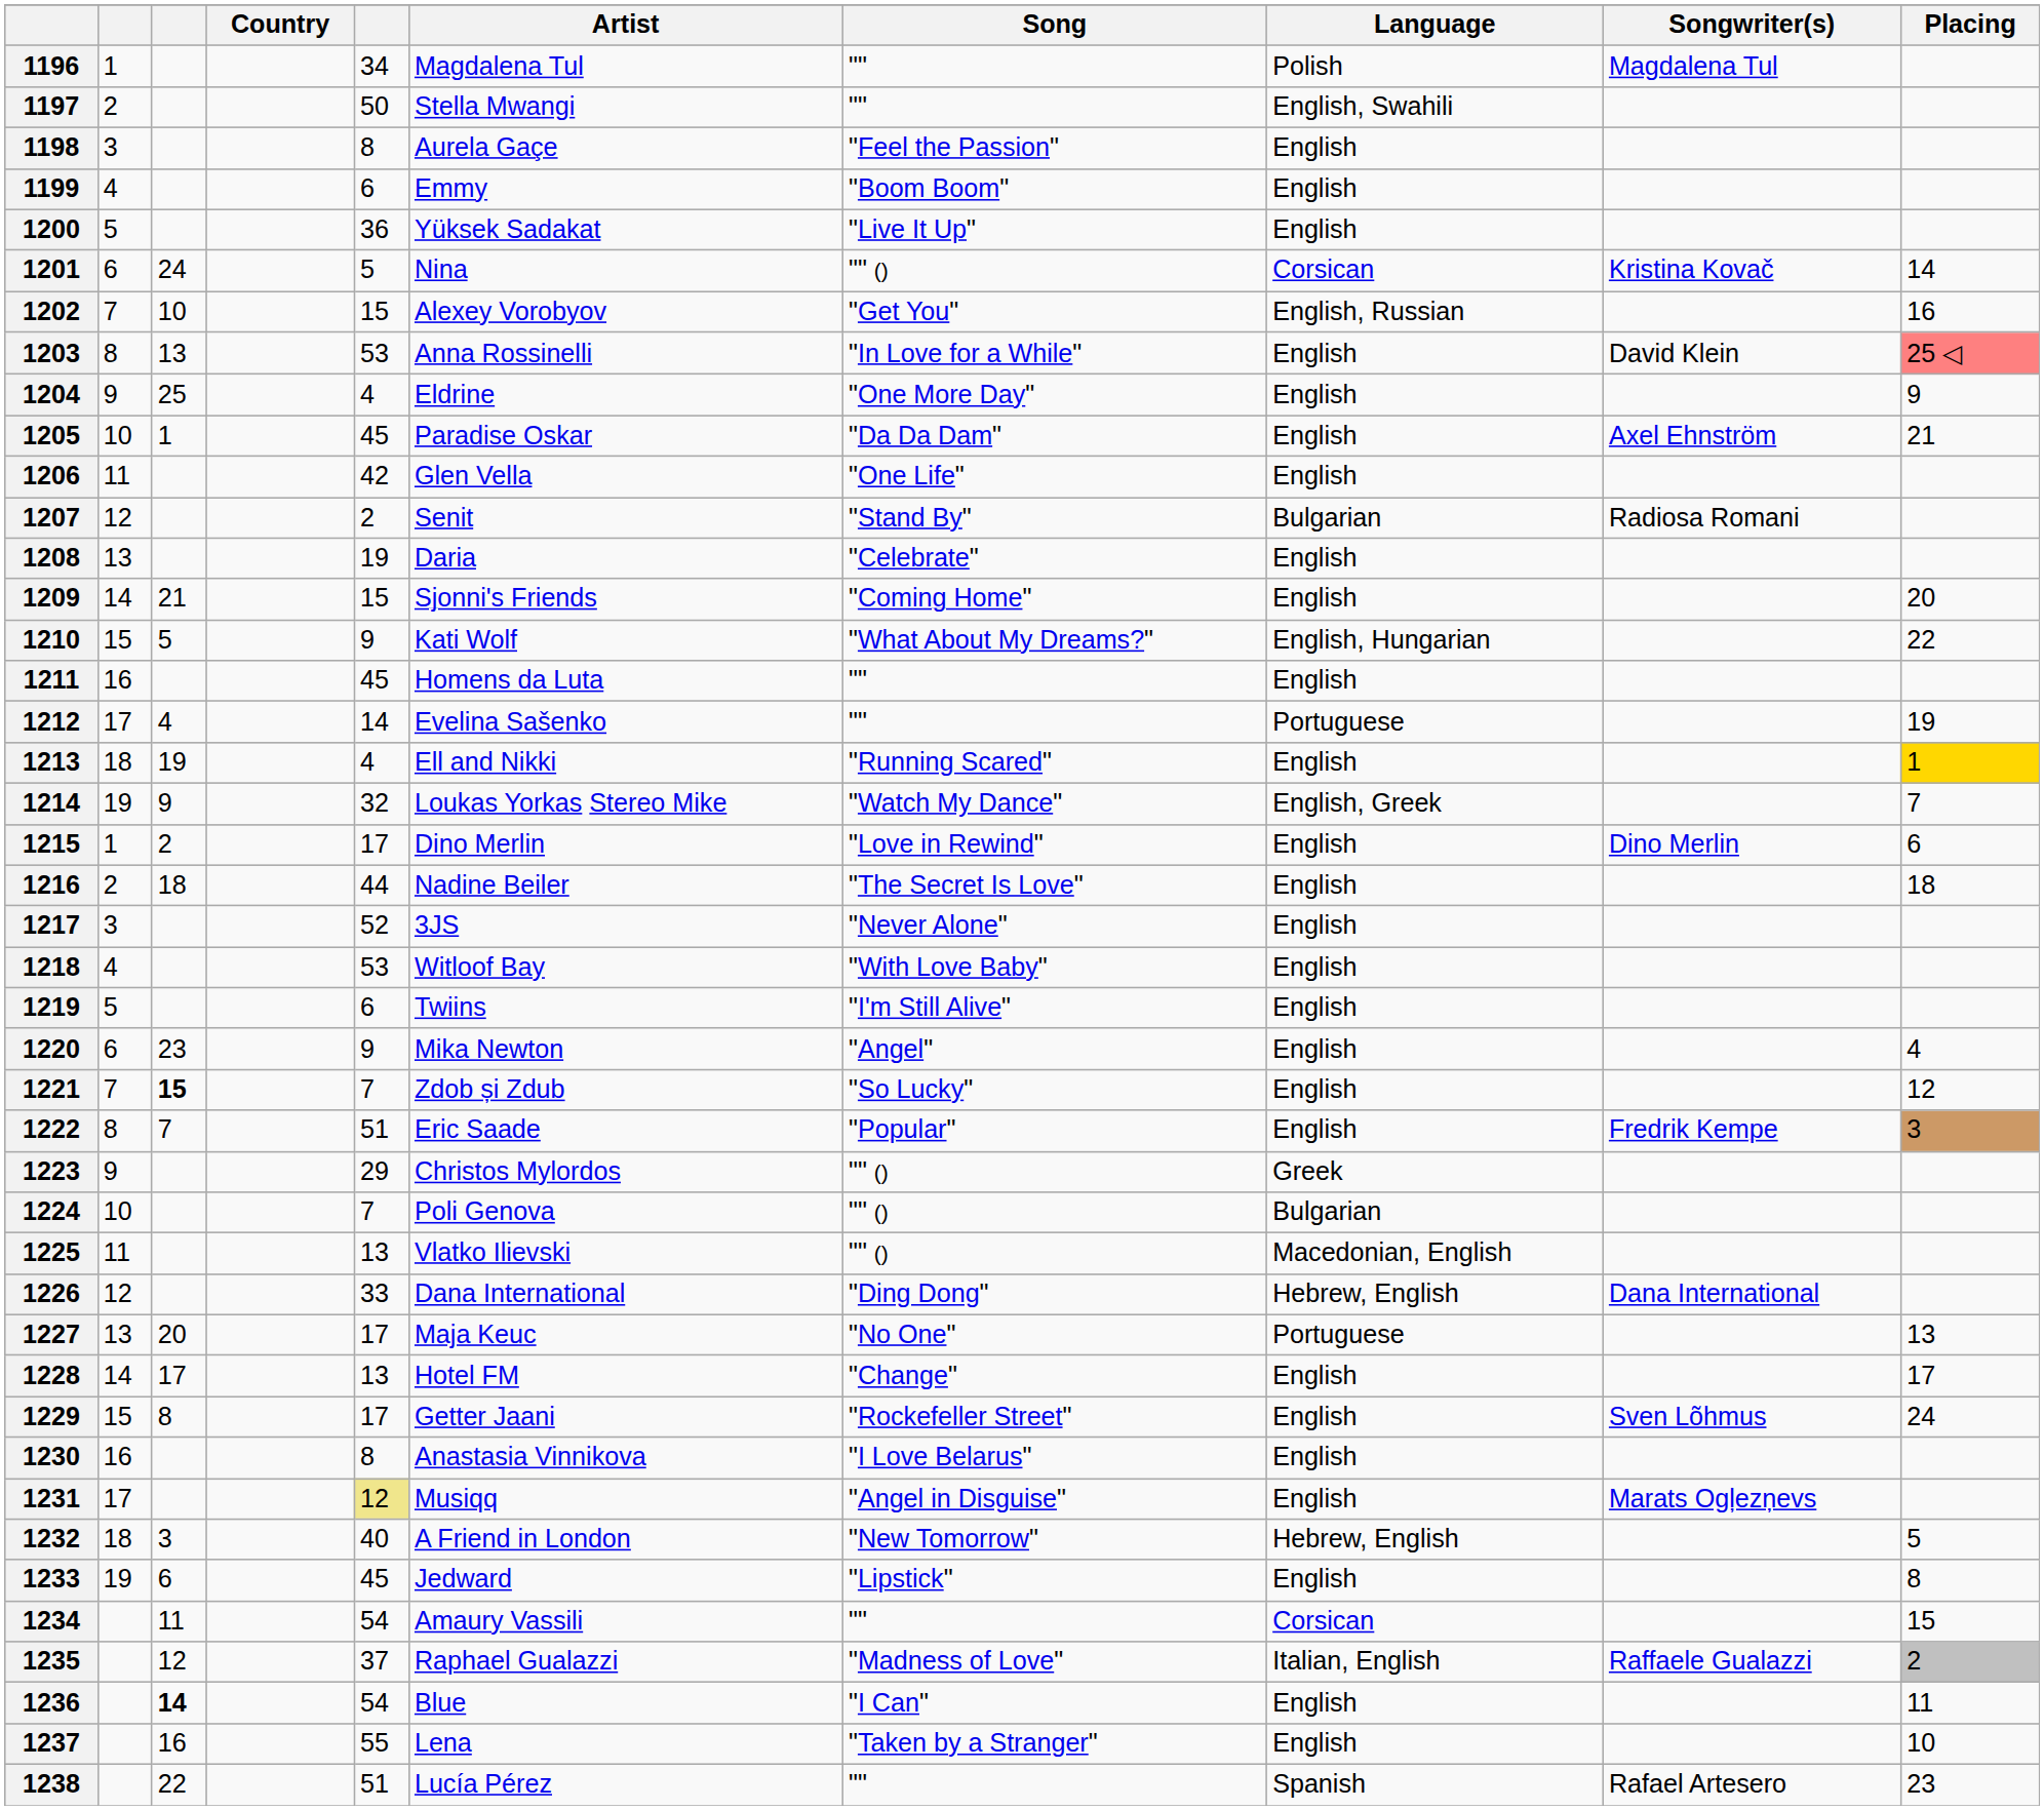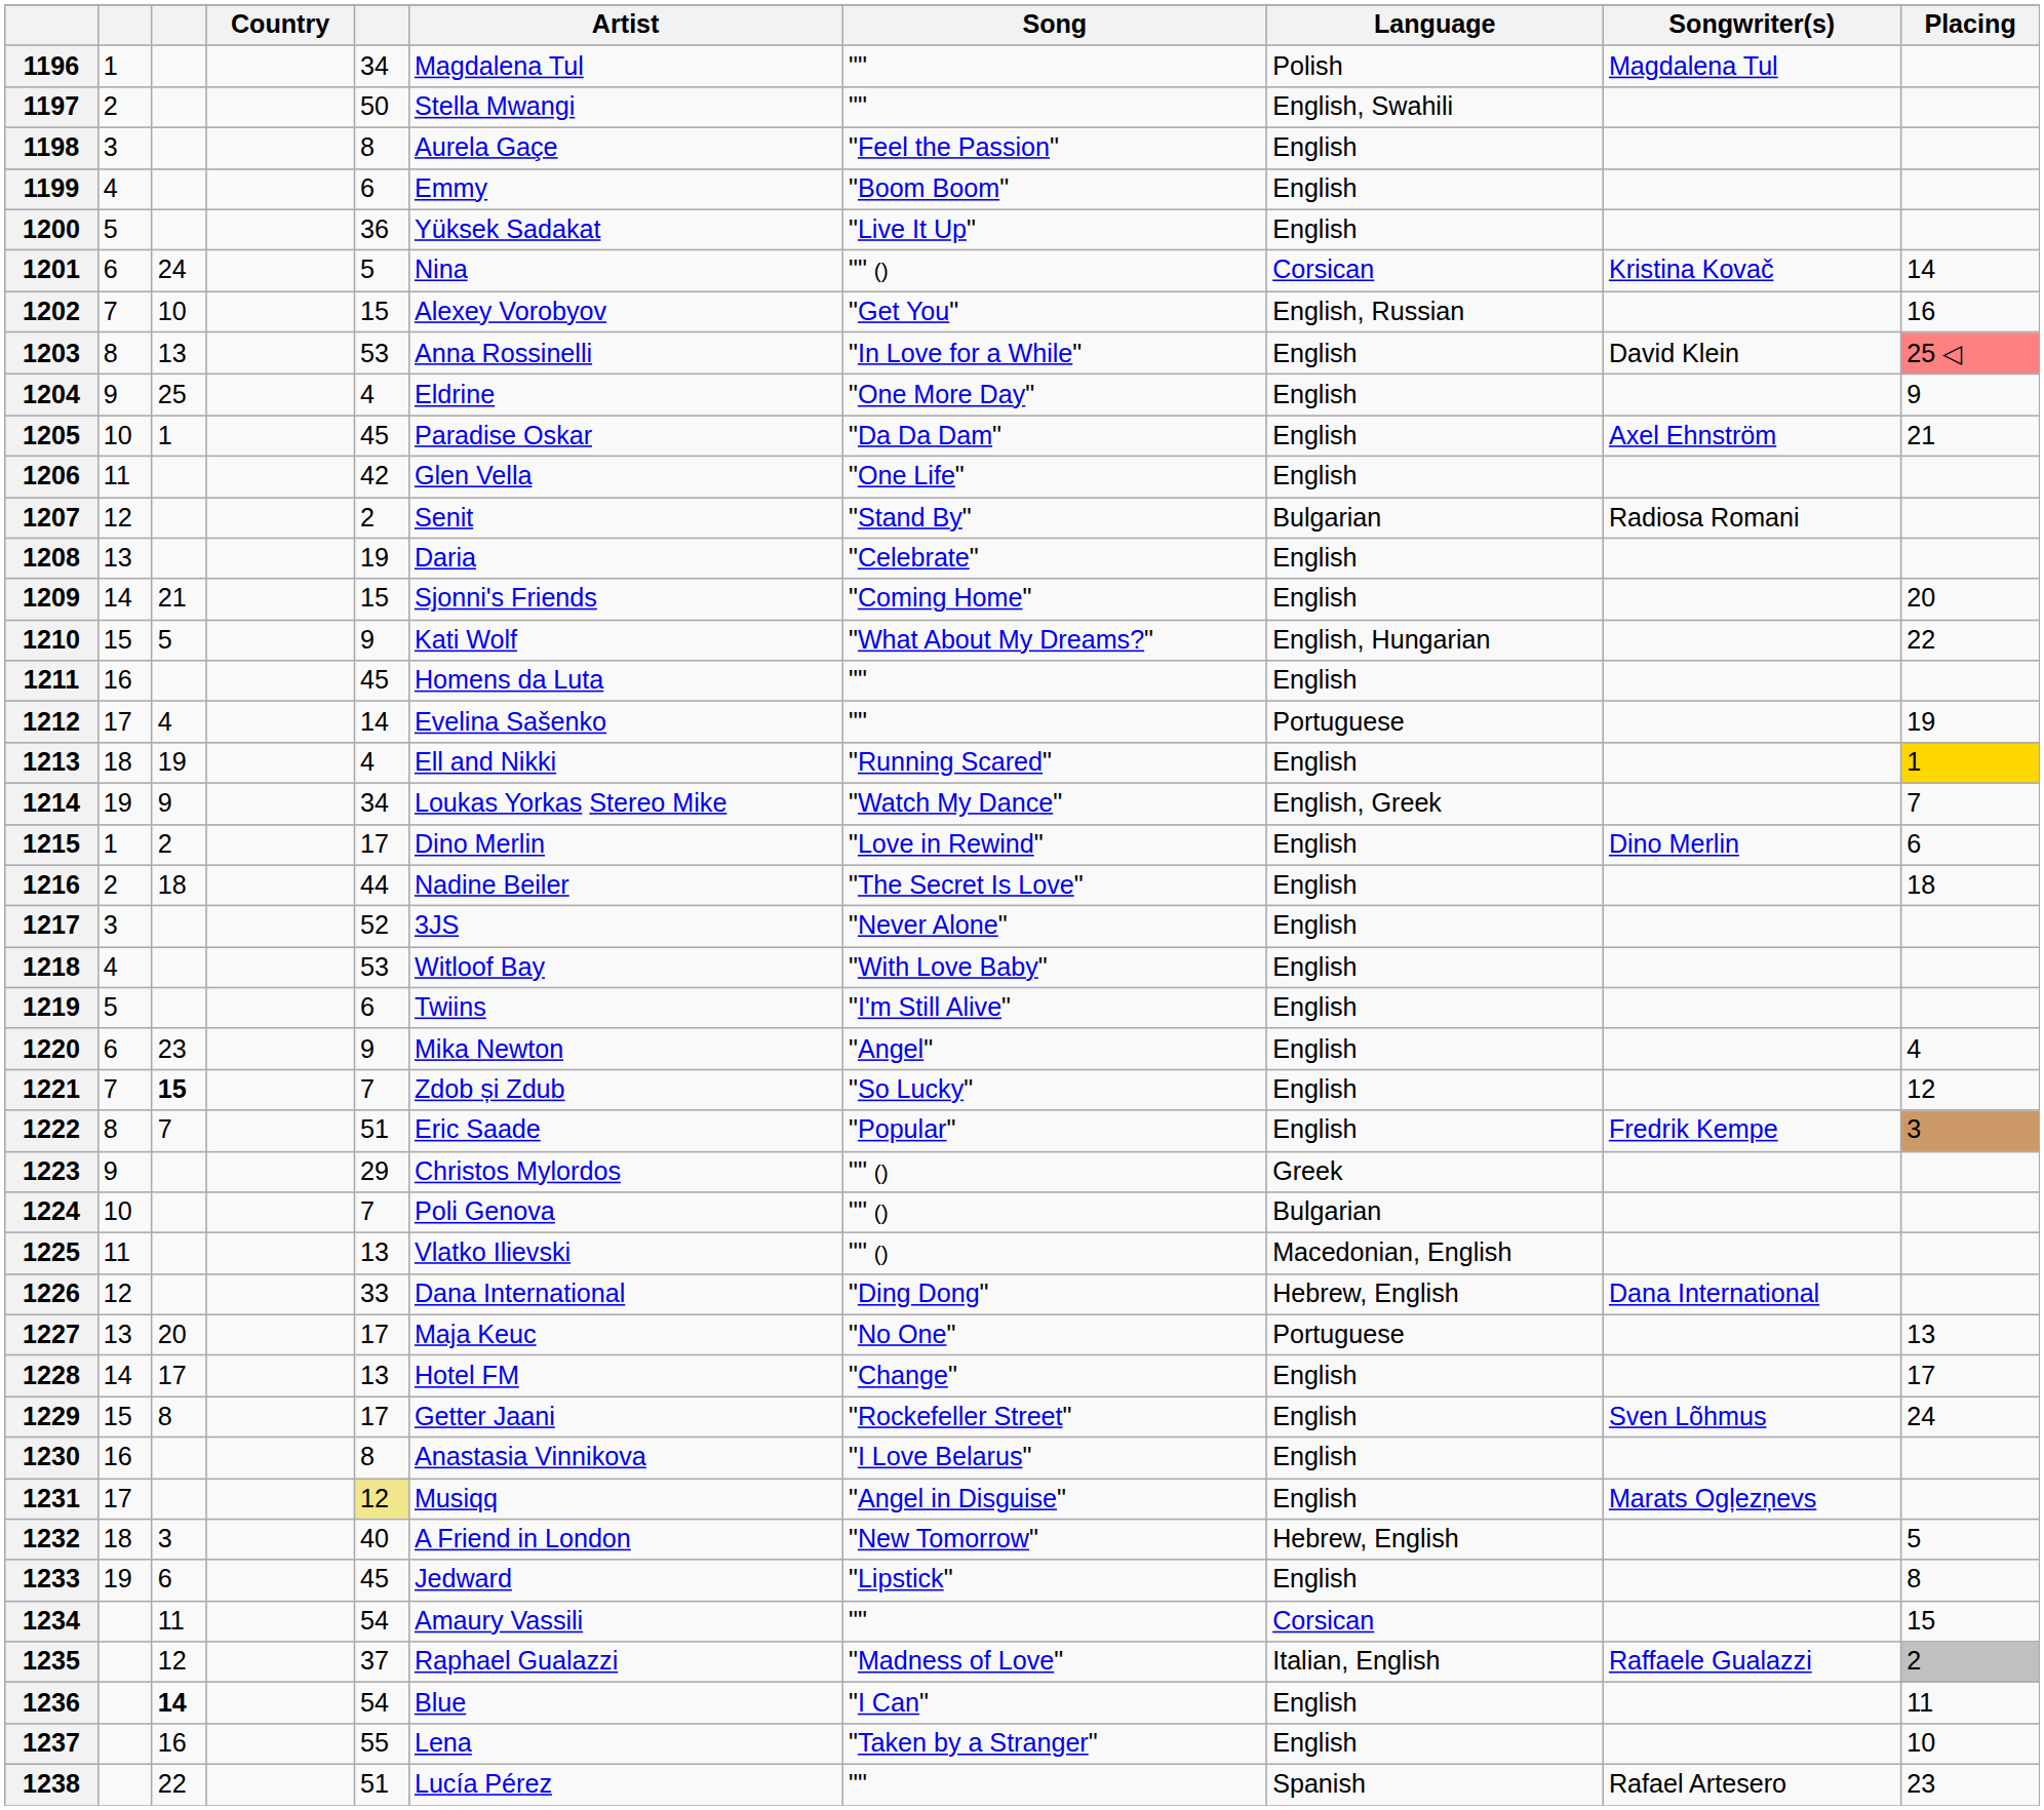 <table class="wikitable sortable plainrowheaders" style="width:100%">
 <tr>
 </tr>
 <tr>
 <th scope="col"></th>
 <th scope="col"></th>
 <th scope="col"></th>
 <th scope="col">Country</th>
 <th scope="col" class="unsortable"></th>
 <th scope="col">Artist</th>
 <th scope="col">Song</th>
 <th scope="col">Language</th>
 <th scope="col">Songwriter(s)</th>
 <th scope="col">Placing</th>
 </tr>
 <tr>
 <th scope="row">1196</th>
 <td>1 </td>
 <td></td>
 <td></td>
 <td>34</td>
 <td><a href='#'>Magdalena Tul</a></td>
 <td>""</td>
 <td>Polish</td>
 <td><a href='#'>Magdalena Tul</a></td>
 <td></td>
 </tr>
 <tr>
 <th scope="row">1197</th>
 <td>2 </td>
 <td></td>
 <td></td>
 <td>50</td>
 <td><a href='#'>Stella Mwangi</a></td>
 <td>""</td>
 <td>English, Swahili</td>
 <td></td>
 <td></td>
 </tr>
 <tr>
 <th scope="row">1198</th>
 <td>3 </td>
 <td></td>
 <td></td>
 <td>8</td>
 <td><a href='#'>Aurela Gaçe</a></td>
 <td>"<a href='#'>Feel the Passion</a>"</td>
 <td>English</td>
 <td></td>
 <td></td>
 </tr>
 <tr>
 <th scope="row">1199</th>
 <td>4 </td>
 <td></td>
 <td></td>
 <td>6</td>
 <td><a href='#'>Emmy</a></td>
 <td>"<a href='#'>Boom Boom</a>"</td>
 <td>English</td>
 <td></td>
 <td></td>
 </tr>
 <tr>
 <th scope="row">1200</th>
 <td>5 </td>
 <td></td>
 <td></td>
 <td>36</td>
 <td><a href='#'>Yüksek Sadakat</a></td>
 <td>"<a href='#'>Live It Up</a>"</td>
 <td>English</td>
 <td></td>
 <td></td>
 </tr>
 <tr>
 <th scope="row">1201</th>
 <td>6 </td>
 <td>24</td>
 <td></td>
 <td>5</td>
 <td><a href='#'>Nina</a></td>
 <td>"" <small>()</small></td>
 <td><a href='#'>Corsican</a></td>
 <td><a href='#'>Kristina Kovač</a></td>
 <td>14 </td>
 </tr>
 <tr>
 <th scope="row">1202</th>
 <td>7 </td>
 <td>10</td>
 <td></td>
 <td>15</td>
 <td><a href='#'>Alexey Vorobyov</a></td>
 <td>"<a href='#'>Get You</a>"</td>
 <td>English, Russian</td>
 <td></td>
 <td>16 </td>
 </tr>
 <tr>
 <th scope="row">1203</th>
 <td>8 </td>
 <td>13</td>
 <td></td>
 <td>53</td>
 <td><a href='#'>Anna Rossinelli</a></td>
 <td>"<a href='#'>In Love for a While</a>"</td>
 <td>English</td>
 <td>David Klein</td>
 <td bgcolor="#FE8080">25 ◁ </td>
 </tr>
 <tr>
 <th scope="row">1204</th>
 <td>9 </td>
 <td>25</td>
 <td></td>
 <td>4</td>
 <td><a href='#'>Eldrine</a></td>
 <td>"<a href='#'>One More Day</a>"</td>
 <td>English</td>
 <td></td>
 <td>9 </td>
 </tr>
 <tr>
 <th scope="row">1205</th>
 <td>10 </td>
 <td>1</td>
 <td></td>
 <td>45</td>
 <td><a href='#'>Paradise Oskar</a></td>
 <td>"<a href='#'>Da Da Dam</a>"</td>
 <td>English</td>
 <td><a href='#'>Axel Ehnström</a></td>
 <td>21 </td>
 </tr>
 <tr>
 <th scope="row">1206</th>
 <td>11 </td>
 <td></td>
 <td></td>
 <td>42</td>
 <td><a href='#'>Glen Vella</a></td>
 <td>"<a href='#'>One Life</a>"</td>
 <td>English</td>
 <td></td>
 <td></td>
 </tr>
 <tr>
 <th scope="row">1207</th>
 <td>12 </td>
 <td></td>
 <td></td>
 <td>2</td>
 <td><a href='#'>Senit</a></td>
 <td>"<a href='#'>Stand By</a>"</td>
 <td>Bulgarian</td>
 <td>Radiosa Romani</td>
 <td></td>
 </tr>
 <tr>
 <th scope="row">1208</th>
 <td>13 </td>
 <td></td>
 <td></td>
 <td>19</td>
 <td><a href='#'>Daria</a></td>
 <td>"<a href='#'>Celebrate</a>"</td>
 <td>English</td>
 <td></td>
 <td></td>
 </tr>
 <tr>
 <th scope="row">1209</th>
 <td>14 </td>
 <td>21</td>
 <td></td>
 <td>15</td>
 <td><a href='#'>Sjonni's Friends</a></td>
 <td>"<a href='#'>Coming Home</a>"</td>
 <td>English</td>
 <td></td>
 <td>20 </td>
 </tr>
 <tr>
 <th scope="row">1210</th>
 <td>15 </td>
 <td>5</td>
 <td></td>
 <td>9</td>
 <td><a href='#'>Kati Wolf</a></td>
 <td>"<a href='#'>What About My Dreams?</a>"</td>
 <td>English, Hungarian</td>
 <td></td>
 <td>22 </td>
 </tr>
 <tr>
 <th scope="row">1211</th>
 <td>16 </td>
 <td></td>
 <td></td>
 <td>45</td>
 <td><a href='#'>Homens da Luta</a></td>
 <td>""</td>
 <td>English</td>
 <td></td>
 <td></td>
 </tr>
 <tr>
 <th scope="row">1212</th>
 <td>17 </td>
 <td>4</td>
 <td></td>
 <td>14</td>
 <td><a href='#'>Evelina Sašenko</a></td>
 <td>""</td>
 <td>Portuguese</td>
 <td></td>
 <td>19 </td>
 </tr>
 <tr>
 <th scope="row">1213</th>
 <td>18 </td>
 <td>19</td>
 <td></td>
 <td>4</td>
 <td><a href='#'>Ell and Nikki</a></td>
 <td>"<a href='#'>Running Scared</a>"</td>
 <td>English</td>
 <td></td>
 <td bgcolor="gold">1 </td>
 </tr>
 <tr>
 <th scope="row">1214</th>
 <td>19 </td>
 <td>9</td>
 <td></td>
-<td>32</td>
+<td>34</td>
 <td><a href='#'>Loukas Yorkas</a>  <a href='#'>Stereo Mike</a></td>
 <td>"<a href='#'>Watch My Dance</a>"</td>
 <td>English, Greek</td>
 <td></td>
 <td>7 </td>
 </tr>
 <tr>
 <th scope="row">1215</th>
 <td>1 </td>
 <td>2</td>
 <td></td>
 <td>17</td>
 <td><a href='#'>Dino Merlin</a></td>
 <td>"<a href='#'>Love in Rewind</a>"</td>
 <td>English</td>
 <td><a href='#'>Dino Merlin</a></td>
 <td>6 </td>
 </tr>
 <tr>
 <th scope="row">1216</th>
 <td>2 </td>
 <td>18</td>
 <td></td>
 <td>44</td>
 <td><a href='#'>Nadine Beiler</a></td>
 <td>"<a href='#'>The Secret Is Love</a>"</td>
 <td>English</td>
 <td></td>
 <td>18 </td>
 </tr>
 <tr>
 <th scope="row">1217</th>
 <td>3 </td>
 <td></td>
 <td></td>
 <td>52</td>
 <td><a href='#'>3JS</a></td>
 <td>"<a href='#'>Never Alone</a>"</td>
 <td>English</td>
 <td></td>
 <td></td>
 </tr>
 <tr>
 <th scope="row">1218</th>
 <td>4 </td>
 <td></td>
 <td></td>
 <td>53</td>
 <td><a href='#'>Witloof Bay</a></td>
 <td>"<a href='#'>With Love Baby</a>"</td>
 <td>English</td>
 <td></td>
 <td></td>
 </tr>
 <tr>
 <th scope="row">1219</th>
 <td>5 </td>
 <td></td>
 <td></td>
 <td>6</td>
 <td><a href='#'>Twiins</a></td>
 <td>"<a href='#'>I'm Still Alive</a>"</td>
 <td>English</td>
 <td></td>
 <td></td>
 </tr>
 <tr>
 <th scope="row">1220</th>
 <td>6 </td>
 <td>23</td>
 <td></td>
 <td>9</td>
 <td><a href='#'>Mika Newton</a></td>
 <td>"<a href='#'>Angel</a>"</td>
 <td>English</td>
 <td></td>
 <td>4 </td>
 </tr>
 <tr>
 <th scope="row">1221</th>
 <td>7 </td>
 <td><strong>15</strong></td>
 <td></td>
 <td>7</td>
 <td><a href='#'>Zdob și Zdub</a></td>
 <td>"<a href='#'>So Lucky</a>"</td>
 <td>English</td>
 <td></td>
 <td>12 </td>
 </tr>
 <tr>
 <th scope="row">1222</th>
 <td>8 </td>
 <td>7</td>
 <td></td>
 <td>51</td>
 <td><a href='#'>Eric Saade</a></td>
 <td>"<a href='#'>Popular</a>"</td>
 <td>English</td>
 <td><a href='#'>Fredrik Kempe</a></td>
 <td bgcolor="#C96">3 </td>
 </tr>
 <tr>
 <th scope="row">1223</th>
 <td>9 </td>
 <td></td>
 <td></td>
 <td>29</td>
 <td><a href='#'>Christos Mylordos</a></td>
 <td>"" <small>()</small></td>
 <td>Greek</td>
 <td></td>
 <td></td>
 </tr>
 <tr>
 <th scope="row">1224</th>
 <td>10 </td>
 <td></td>
 <td></td>
 <td>7</td>
 <td><a href='#'>Poli Genova</a></td>
 <td>"" <small>()</small></td>
 <td>Bulgarian</td>
 <td></td>
 <td></td>
 </tr>
 <tr>
 <th scope="row">1225</th>
 <td>11 </td>
 <td></td>
 <td></td>
 <td>13</td>
 <td><a href='#'>Vlatko Ilievski</a></td>
 <td>"" <small>()</small></td>
 <td>Macedonian, English</td>
 <td></td>
 <td></td>
 </tr>
 <tr>
 <th scope="row">1226</th>
 <td>12 </td>
 <td></td>
 <td></td>
 <td>33</td>
 <td><a href='#'>Dana International</a></td>
 <td>"<a href='#'>Ding Dong</a>"</td>
 <td>Hebrew, English</td>
 <td><a href='#'>Dana International</a></td>
 <td></td>
 </tr>
 <tr>
 <th scope="row">1227</th>
 <td>13 </td>
 <td>20</td>
 <td></td>
 <td>17</td>
 <td><a href='#'>Maja Keuc</a></td>
 <td>"<a href='#'>No One</a>"</td>
 <td>Portuguese</td>
 <td></td>
 <td>13 </td>
 </tr>
 <tr>
 <th scope="row">1228</th>
 <td>14 </td>
 <td>17</td>
 <td></td>
 <td>13</td>
 <td><a href='#'>Hotel FM</a></td>
 <td>"<a href='#'>Change</a>"</td>
 <td>English</td>
 <td></td>
 <td>17 </td>
 </tr>
 <tr>
 <th scope="row">1229</th>
 <td>15 </td>
 <td>8</td>
 <td></td>
 <td>17</td>
 <td><a href='#'>Getter Jaani</a></td>
 <td>"<a href='#'>Rockefeller Street</a>"</td>
 <td>English</td>
 <td><a href='#'>Sven Lõhmus</a></td>
 <td>24 </td>
 </tr>
 <tr>
 <th scope="row">1230</th>
 <td>16 </td>
 <td></td>
 <td></td>
 <td>8</td>
 <td><a href='#'>Anastasia Vinnikova</a></td>
 <td>"<a href='#'>I Love Belarus</a>"</td>
 <td>English</td>
 <td></td>
 <td></td>
 </tr>
 <tr>
 <th scope="row">1231</th>
 <td>17 </td>
 <td></td>
 <td></td>
 <td style="background: khaki;">12</td>
 <td><a href='#'>Musiqq</a></td>
 <td>"<a href='#'>Angel in Disguise</a>"</td>
 <td>English</td>
 <td><a href='#'>Marats Ogļezņevs</a></td>
 <td></td>
 </tr>
 <tr>
 <th scope="row">1232</th>
 <td>18 </td>
 <td>3</td>
 <td></td>
 <td>40</td>
 <td><a href='#'>A Friend in London</a></td>
 <td>"<a href='#'>New Tomorrow</a>"</td>
 <td>Hebrew, English</td>
 <td></td>
 <td>5 </td>
 </tr>
 <tr>
 <th scope="row">1233</th>
 <td>19 </td>
 <td>6</td>
 <td></td>
 <td>45</td>
 <td><a href='#'>Jedward</a></td>
 <td>"<a href='#'>Lipstick</a>"</td>
 <td>English</td>
 <td></td>
 <td>8 </td>
 </tr>
 <tr>
 <th scope="row">1234</th>
 <td></td>
 <td>11</td>
 <td></td>
 <td>54</td>
 <td><a href='#'>Amaury Vassili</a></td>
 <td>""</td>
 <td><a href='#'>Corsican</a></td>
 <td></td>
 <td>15</td>
 </tr>
 <tr>
 <th scope="row">1235</th>
 <td></td>
 <td>12</td>
 <td></td>
 <td>37</td>
 <td><a href='#'>Raphael Gualazzi</a></td>
 <td>"<a href='#'>Madness of Love</a>"</td>
 <td>Italian, English</td>
 <td><a href='#'>Raffaele Gualazzi</a></td>
 <td bgcolor="silver">2</td>
 </tr>
 <tr>
 <th scope="row">1236</th>
 <td></td>
 <td><strong>14</strong></td>
 <td></td>
 <td>54</td>
 <td><a href='#'>Blue</a></td>
 <td>"<a href='#'>I Can</a>"</td>
 <td>English</td>
 <td></td>
 <td>11</td>
 </tr>
 <tr>
 <th scope="row">1237</th>
 <td></td>
 <td>16</td>
 <td></td>
 <td>55</td>
 <td><a href='#'>Lena</a></td>
 <td>"<a href='#'>Taken by a Stranger</a>"</td>
 <td>English</td>
 <td></td>
 <td>10</td>
 </tr>
 <tr>
 <th scope="row">1238</th>
 <td></td>
 <td>22</td>
 <td></td>
 <td>51</td>
 <td><a href='#'>Lucía Pérez</a></td>
 <td>""</td>
 <td>Spanish</td>
 <td>Rafael Artesero</td>
 <td>23</td>
 </tr>
 </table>
